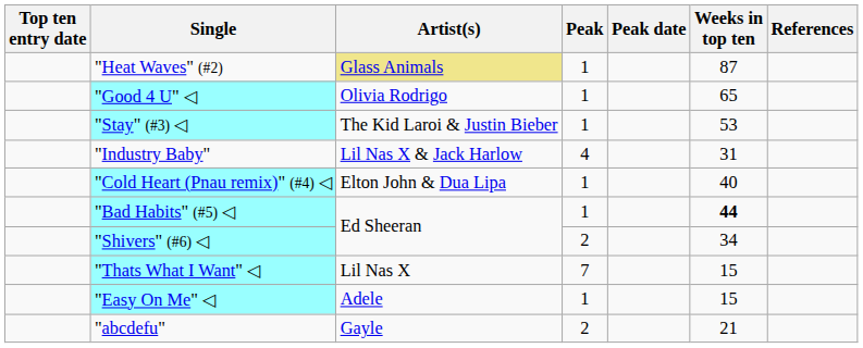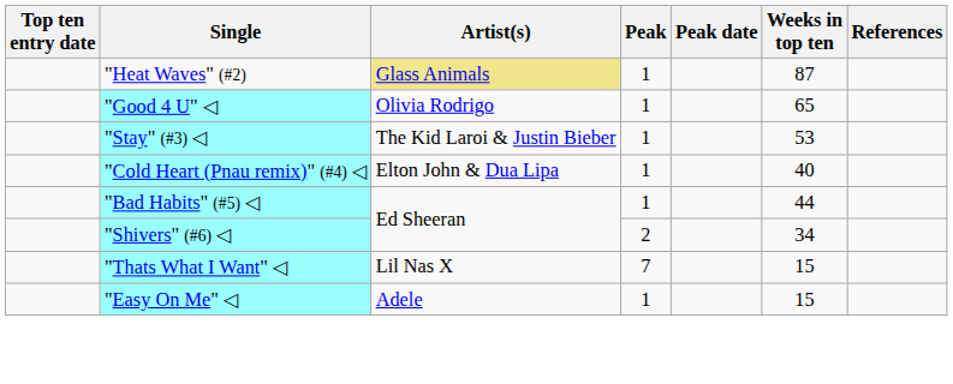 <table class="wikitable sortable">
 <tr>
 <th>Top ten<br>entry date</th>
 <th>Single</th>
 <th>Artist(s)</th>
 <th data-sort-type="number">Peak</th>
 <th>Peak date</th>
 <th data-sort-type="number">Weeks in<br>top ten</th>
 <th>References</th>
 </tr>
 <tr>
 <td></td>
 <td>"<a href='#'>Heat Waves</a>" <small>(#2)</small></td>
 <td style="background: khaki;"><a href='#'>Glass Animals</a></td>
 <td style="text-align:center;">1</td>
 <td></td>
 <td style="text-align:center;">87</td>
 <td></td>
 </tr>
 <tr>
 <td></td>
 <td style="background:#9ff;">"<a href='#'>Good 4 U</a>" ◁</td>
 <td><a href='#'>Olivia Rodrigo</a></td>
 <td style="text-align:center;">1</td>
 <td></td>
 <td style="text-align:center;">65</td>
 <td></td>
 </tr>
 <tr>
 <td></td>
 <td style="background:#9ff;">"<a href='#'>Stay</a>" <small>(#3)</small> ◁</td>
 <td>The Kid Laroi & <a href='#'>Justin Bieber</a></td>
 <td style="text-align:center;">1</td>
 <td></td>
 <td style="text-align:center;">53</td>
 <td></td>
 </tr>
 <tr>
 <td></td>
-<td>"<a href='#'>Industry Baby</a>"</td>
-<td><a href='#'>Lil Nas X</a> & <a href='#'>Jack Harlow</a></td>
-<td style="text-align:center;">4</td>
-<td></td>
-<td style="text-align:center;">31</td>
-<td></td>
-</tr>
-<tr>
-<td></td>
 <td style="background:#9ff;">"<a href='#'>Cold Heart (Pnau remix)</a>" <small>(#4)</small> ◁</td>
 <td>Elton John & <a href='#'>Dua Lipa</a></td>
 <td style="text-align:center;">1</td>
 <td></td>
 <td style="text-align:center;">40</td>
 <td></td>
 </tr>
 <tr>
 <td></td>
 <td style="background:#9ff;">"<a href='#'>Bad Habits</a>" <small>(#5)</small> ◁</td>
 <td rowspan=2>Ed Sheeran</td>
 <td style="text-align:center;">1</td>
 <td></td>
-<td style="text-align:center;"><strong>44</strong></td>
+<td style="text-align:center;">44</td>
 <td></td>
 </tr>
 <tr>
 <td></td>
 <td style="background:#9ff;">"<a href='#'>Shivers</a>" <small>(#6)</small> ◁</td>
 <td style="text-align:center;">2</td>
 <td></td>
 <td style="text-align:center;">34</td>
 <td></td>
 </tr>
 <tr>
 <td></td>
 <td style="background:#9ff;">"<a href='#'>Thats What I Want</a>" ◁</td>
 <td>Lil Nas X</td>
 <td style="text-align:center;">7</td>
 <td></td>
 <td style="text-align:center;">15</td>
 <td></td>
 </tr>
 <tr>
 <td></td>
 <td style="background:#9ff;">"<a href='#'>Easy On Me</a>" ◁</td>
 <td><a href='#'>Adele</a></td>
 <td style="text-align:center;">1</td>
 <td></td>
 <td style="text-align:center;">15</td>
 <td></td>
 </tr>
-<tr>
-<td></td>
-<td>"<a href='#'>abcdefu</a>"</td>
-<td><a href='#'>Gayle</a></td>
-<td style="text-align:center;">2</td>
-<td></td>
-<td style="text-align:center;">21</td>
-<td></td>
-</tr>
 </table>
